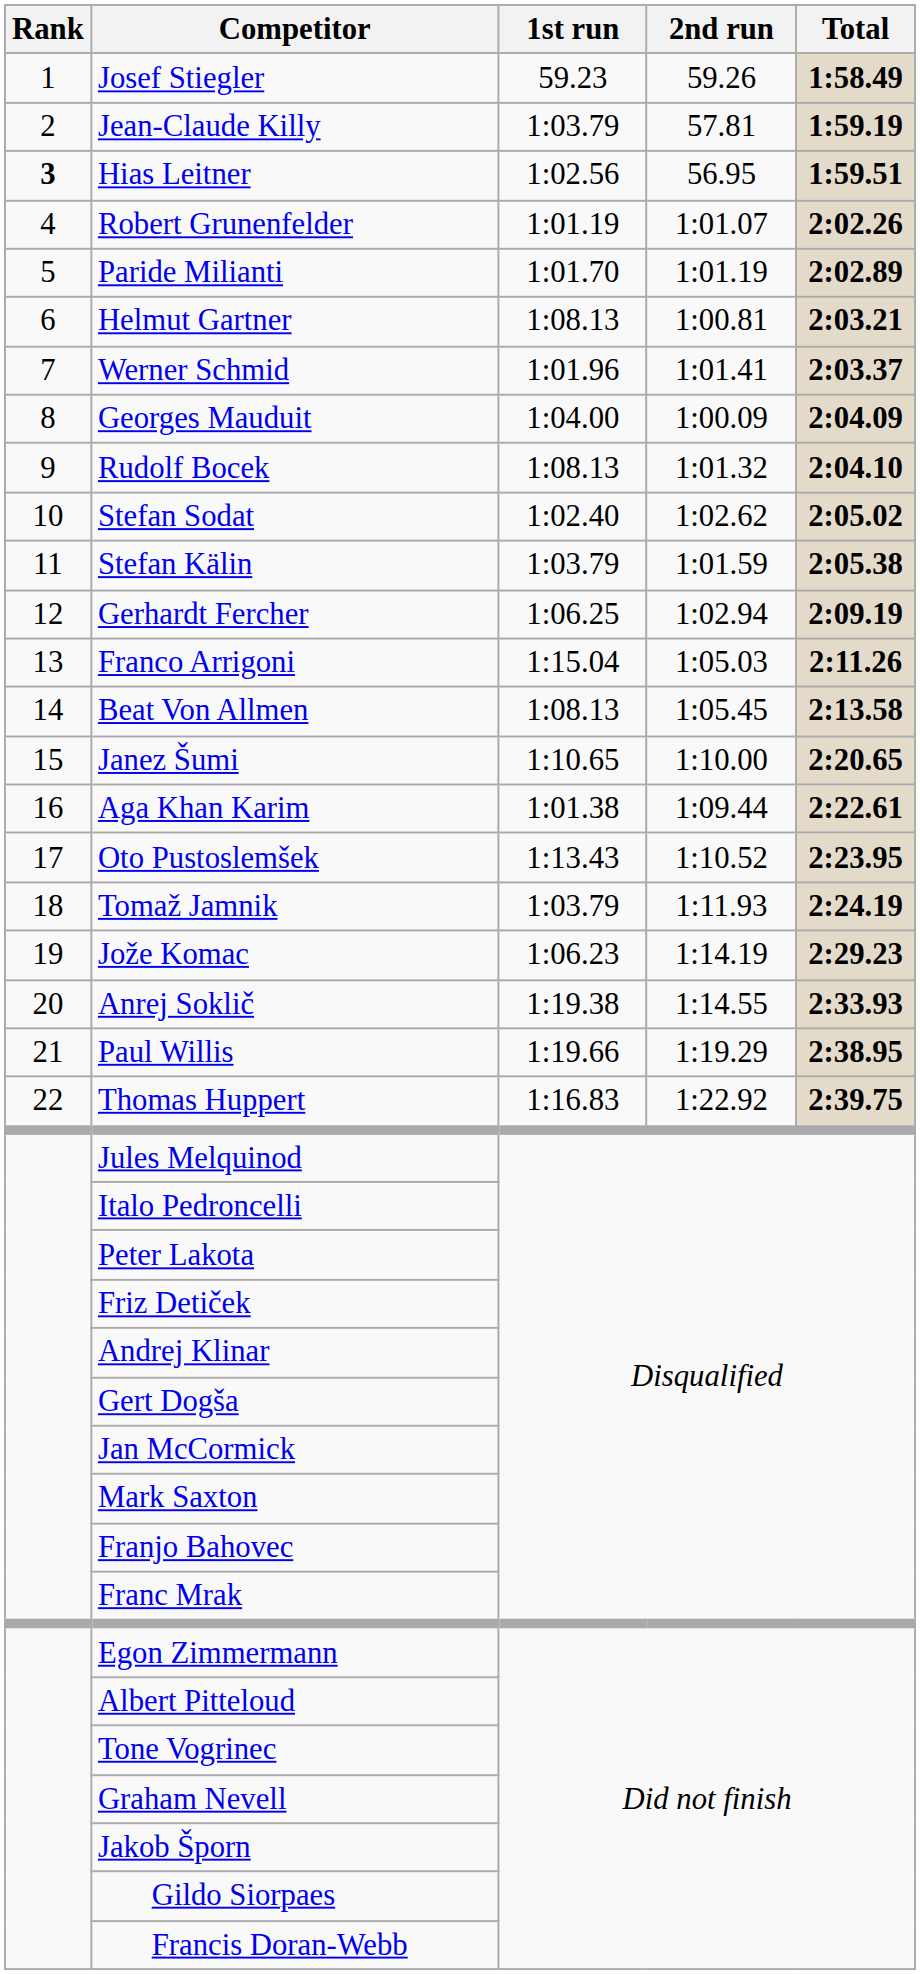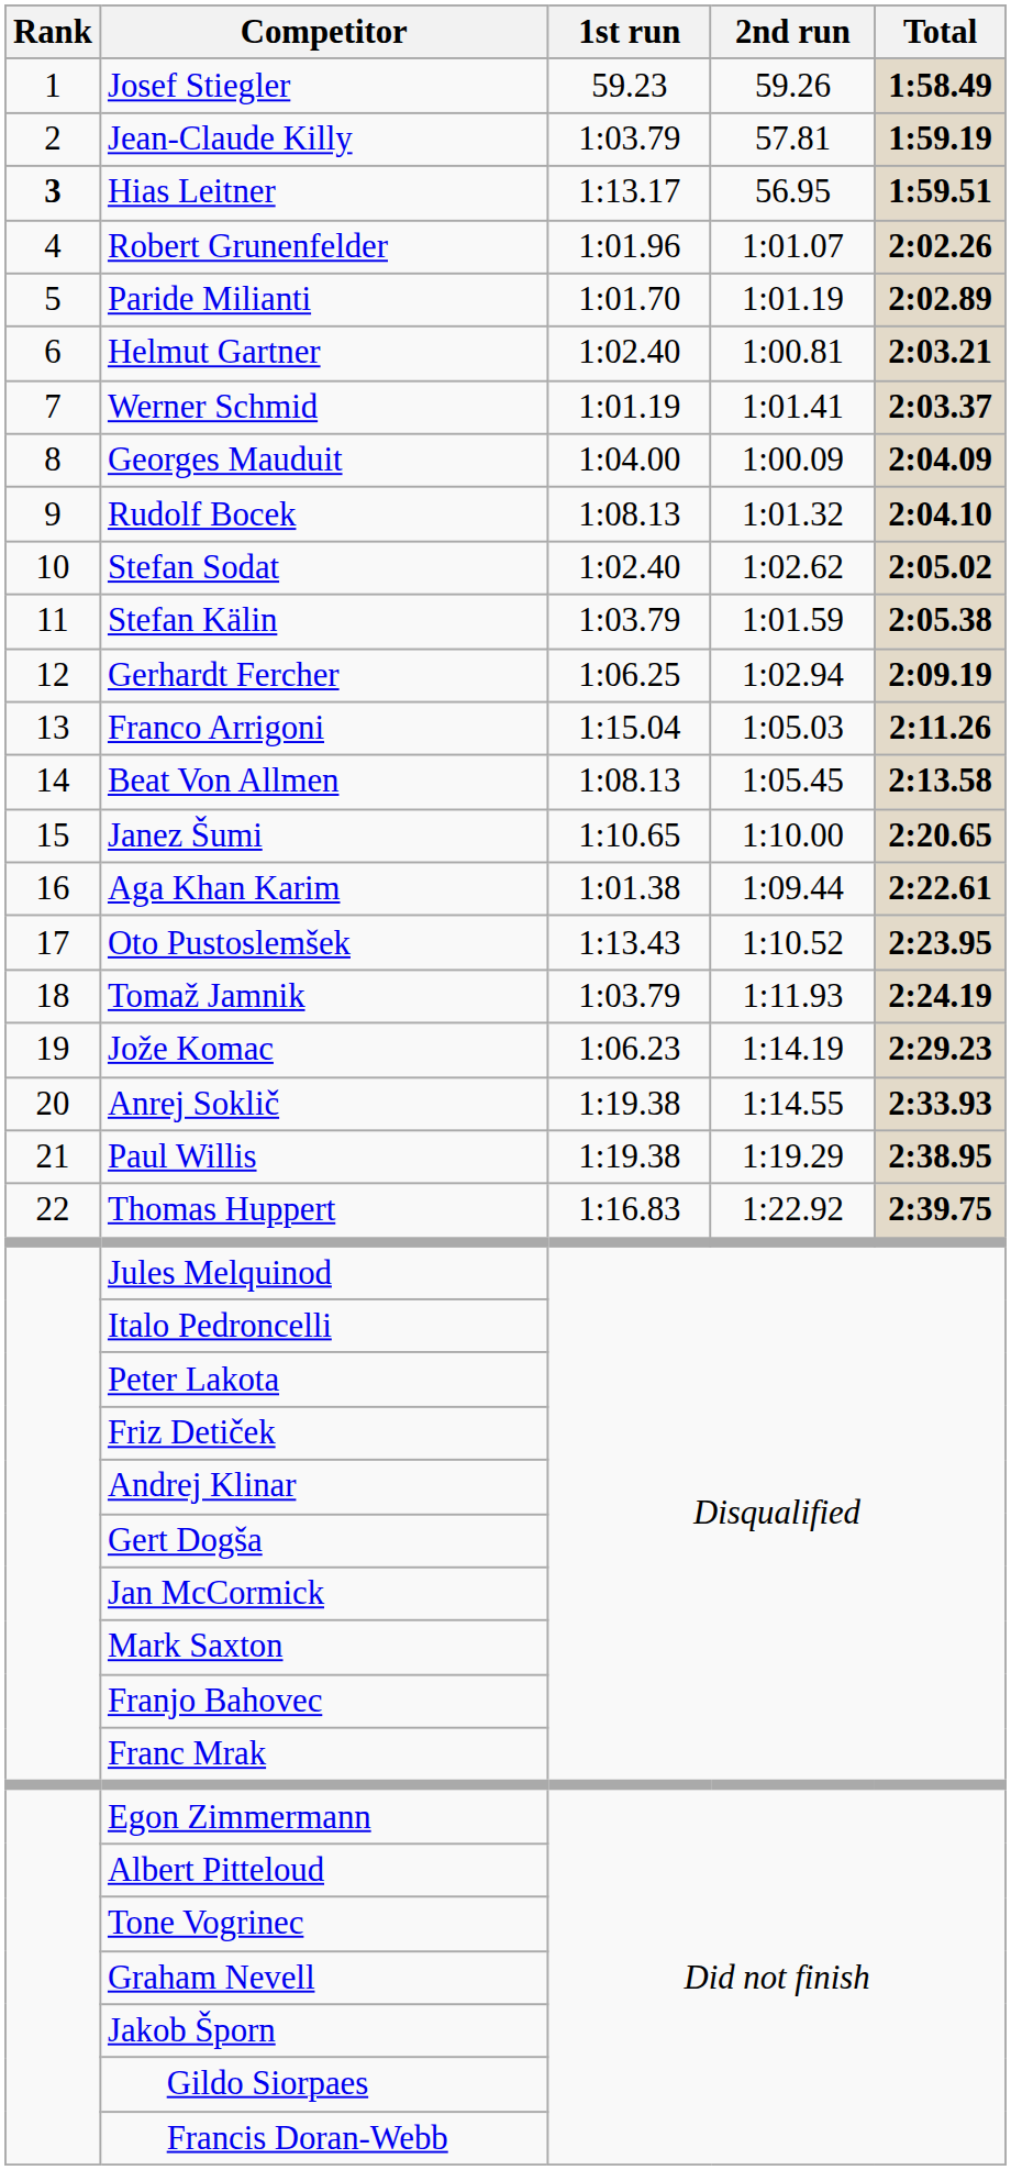 <table class="wikitable">
 <tr>
 <th width=15>Rank</th>
 <th width=205>Competitor</th>
 <th width=70 align=center>1st run</th>
 <th width=70>2nd run</th>
 <th width=55>Total</th>
 </tr>
 <tr>
 <td align=center>1</td>
 <td> <a href='#'>Josef Stiegler</a></td>
 <td align=center>59.23</td>
 <td align=center>59.26</td>
 <td align=center bgcolor=#E3DAC9><strong>1:58.49</strong></td>
 </tr>
 <tr>
 <td align=center>2</td>
 <td> <a href='#'>Jean-Claude Killy</a></td>
 <td align=center>1:03.79</td>
 <td align=center>57.81</td>
 <td align=center bgcolor=#E3DAC9><strong>1:59.19</strong></td>
 </tr>
 <tr>
 <td align=center><strong>3</strong></td>
 <td> <a href='#'>Hias Leitner</a></td>
-<td align=center>1:02.56</td>
+<td align=center>1:13.17</td>
 <td align=center>56.95</td>
 <td align=center bgcolor=#E3DAC9><strong>1:59.51</strong></td>
 </tr>
 <tr>
 <td align=center>4</td>
 <td> <a href='#'>Robert Grunenfelder</a></td>
-<td align=center>1:01.19</td>
+<td align=center>1:01.96</td>
 <td align=center>1:01.07</td>
 <td align=center bgcolor=#E3DAC9><strong>2:02.26</strong></td>
 </tr>
 <tr>
 <td align=center>5</td>
 <td> <a href='#'>Paride Milianti</a></td>
 <td align=center>1:01.70</td>
 <td align=center>1:01.19</td>
 <td align=center bgcolor=#E3DAC9><strong>2:02.89</strong></td>
 </tr>
 <tr>
 <td align=center>6</td>
 <td> <a href='#'>Helmut Gartner</a></td>
-<td align=center>1:08.13</td>
+<td align=center>1:02.40</td>
 <td align=center>1:00.81</td>
 <td align=center bgcolor=#E3DAC9><strong>2:03.21</strong></td>
 </tr>
 <tr>
 <td align=center>7</td>
 <td> <a href='#'>Werner Schmid</a></td>
-<td align=center>1:01.96</td>
+<td align=center>1:01.19</td>
 <td align=center>1:01.41</td>
 <td align=center bgcolor=#E3DAC9><strong>2:03.37</strong></td>
 </tr>
 <tr>
 <td align=center>8</td>
 <td> <a href='#'>Georges Mauduit</a></td>
 <td align=center>1:04.00</td>
 <td align=center>1:00.09</td>
 <td align=center bgcolor=#E3DAC9><strong>2:04.09</strong></td>
 </tr>
 <tr>
 <td align=center>9</td>
 <td> <a href='#'>Rudolf Bocek</a></td>
 <td align=center>1:08.13</td>
 <td align=center>1:01.32</td>
 <td align=center bgcolor=#E3DAC9><strong>2:04.10</strong></td>
 </tr>
 <tr>
 <td align=center>10</td>
 <td> <a href='#'>Stefan Sodat</a></td>
 <td align=center>1:02.40</td>
 <td align=center>1:02.62</td>
 <td align=center bgcolor=#E3DAC9><strong>2:05.02</strong></td>
 </tr>
 <tr>
 <td align=center>11</td>
 <td> <a href='#'>Stefan Kälin</a></td>
 <td align=center>1:03.79</td>
 <td align=center>1:01.59</td>
 <td align=center bgcolor=#E3DAC9><strong>2:05.38</strong></td>
 </tr>
 <tr>
 <td align=center>12</td>
 <td> <a href='#'>Gerhardt Fercher</a></td>
 <td align=center>1:06.25</td>
 <td align=center>1:02.94</td>
 <td align=center bgcolor=#E3DAC9><strong>2:09.19</strong></td>
 </tr>
 <tr>
 <td align=center>13</td>
 <td> <a href='#'>Franco Arrigoni</a></td>
 <td align=center>1:15.04</td>
 <td align=center>1:05.03</td>
 <td align=center bgcolor=#E3DAC9><strong>2:11.26</strong></td>
 </tr>
 <tr>
 <td align=center>14</td>
 <td> <a href='#'>Beat Von Allmen</a></td>
 <td align=center>1:08.13</td>
 <td align=center>1:05.45</td>
 <td align=center bgcolor=#E3DAC9><strong>2:13.58</strong></td>
 </tr>
 <tr>
 <td align=center>15</td>
 <td> <a href='#'>Janez Šumi</a></td>
 <td align=center>1:10.65</td>
 <td align=center>1:10.00</td>
 <td align=center bgcolor=#E3DAC9><strong>2:20.65</strong></td>
 </tr>
 <tr>
 <td align=center>16</td>
 <td> <a href='#'>Aga Khan Karim</a></td>
 <td align=center>1:01.38</td>
 <td align=center>1:09.44</td>
 <td align=center bgcolor=#E3DAC9><strong>2:22.61</strong></td>
 </tr>
 <tr>
 <td align=center>17</td>
 <td> <a href='#'>Oto Pustoslemšek</a></td>
 <td align=center>1:13.43</td>
 <td align=center>1:10.52</td>
 <td align=center bgcolor=#E3DAC9><strong>2:23.95</strong></td>
 </tr>
 <tr>
 <td align=center>18</td>
 <td> <a href='#'>Tomaž Jamnik</a></td>
 <td align=center>1:03.79</td>
 <td align=center>1:11.93</td>
 <td align=center bgcolor=#E3DAC9><strong>2:24.19</strong></td>
 </tr>
 <tr>
 <td align=center>19</td>
 <td> <a href='#'>Jože Komac</a></td>
 <td align=center>1:06.23</td>
 <td align=center>1:14.19</td>
 <td align=center bgcolor=#E3DAC9><strong>2:29.23</strong></td>
 </tr>
 <tr>
 <td align=center>20</td>
 <td> <a href='#'>Anrej Soklič</a></td>
 <td align=center>1:19.38</td>
 <td align=center>1:14.55</td>
 <td align=center bgcolor=#E3DAC9><strong>2:33.93</strong></td>
 </tr>
 <tr>
 <td align=center>21</td>
 <td> <a href='#'>Paul Willis</a></td>
-<td align=center>1:19.66</td>
+<td align=center>1:19.38</td>
 <td align=center>1:19.29</td>
 <td align=center bgcolor=#E3DAC9><strong>2:38.95</strong></td>
 </tr>
 <tr>
 <td align=center>22</td>
 <td> <a href='#'>Thomas Huppert</a></td>
 <td align=center>1:16.83</td>
 <td align=center>1:22.92</td>
 <td align=center bgcolor=#E3DAC9><strong>2:39.75</strong></td>
 </tr>
 <tr>
 <td rowspan=10 style="border-top-width:5px"></td>
 <td style="border-top-width:5px"> <a href='#'>Jules Melquinod</a></td>
 <td style="border-top-width:5px" align=center colspan=3 rowspan=10><em>Disqualified</em></td>
 </tr>
 <tr>
 <td> <a href='#'>Italo Pedroncelli</a></td>
 </tr>
 <tr>
 <td> <a href='#'>Peter Lakota</a></td>
 </tr>
 <tr>
 <td> <a href='#'>Friz Detiček</a></td>
 </tr>
 <tr>
 <td> <a href='#'>Andrej Klinar</a></td>
 </tr>
 <tr>
 <td> <a href='#'>Gert Dogša</a></td>
 </tr>
 <tr>
 <td> <a href='#'>Jan McCormick</a></td>
 </tr>
 <tr>
 <td> <a href='#'>Mark Saxton</a></td>
 </tr>
 <tr>
 <td> <a href='#'>Franjo Bahovec</a></td>
 </tr>
 <tr>
 <td> <a href='#'>Franc Mrak</a></td>
 </tr>
 <tr>
 <td rowspan=7 style="border-top-width:5px"></td>
 <td style="border-top-width:5px"> <a href='#'>Egon Zimmermann</a></td>
 <td style="border-top-width:5px" align=center colspan=3 rowspan=7><em>Did not finish</em></td>
 </tr>
 <tr>
 <td> <a href='#'>Albert Pitteloud</a></td>
 </tr>
 <tr>
 <td> <a href='#'>Tone Vogrinec</a></td>
 </tr>
 <tr>
 <td> <a href='#'>Graham Nevell</a></td>
 </tr>
 <tr>
 <td> <a href='#'>Jakob Šporn</a></td>
 </tr>
 <tr>
 <td>       <a href='#'>Gildo Siorpaes</a></td>
 </tr>
 <tr>
 <td>       <a href='#'>Francis Doran-Webb</a></td>
 </tr>
 </table>
